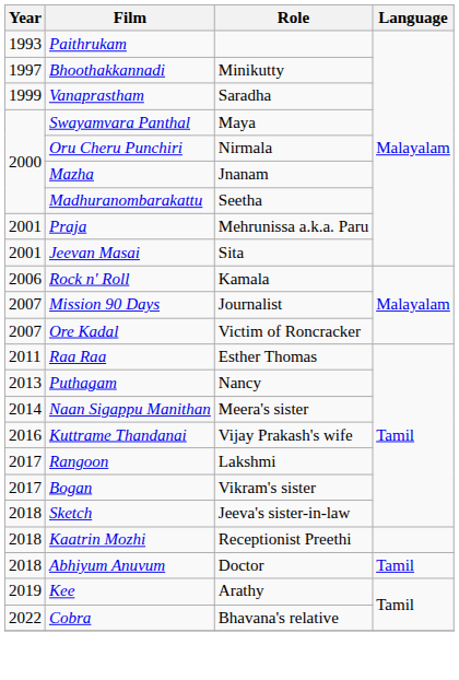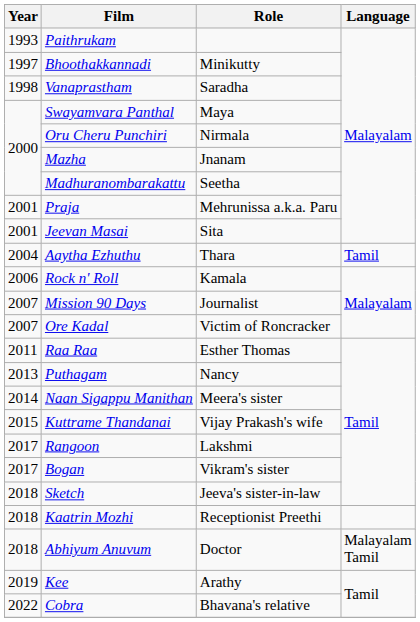 <table class="wikitable">
 <tr>
 <th>Year</th>
 <th>Film</th>
 <th>Role</th>
 <th>Language</th>
 </tr>
 <tr>
 <td>1993</td>
 <td><em><a href='#'>Paithrukam</a></em></td>
 <td></td>
 <td rowspan=9><a href='#'>Malayalam</a></td>
 </tr>
 <tr>
 <td>1997</td>
 <td><em><a href='#'>Bhoothakkannadi</a></em></td>
 <td>Minikutty</td>
 </tr>
 <tr>
-<td>1999</td>
+<td>1998</td>
 <td><em><a href='#'>Vanaprastham</a></em></td>
 <td>Saradha</td>
 </tr>
 <tr>
 <td rowspan="4">2000</td>
 <td><em><a href='#'>Swayamvara Panthal</a></em></td>
 <td>Maya</td>
 </tr>
 <tr>
 <td><em><a href='#'>Oru Cheru Punchiri</a></em></td>
 <td>Nirmala</td>
 </tr>
 <tr>
 <td><em><a href='#'>Mazha</a></em></td>
 <td>Jnanam</td>
 </tr>
 <tr>
 <td><em><a href='#'>Madhuranombarakattu</a></em></td>
 <td>Seetha</td>
 </tr>
 <tr>
 <td>2001</td>
 <td><em><a href='#'>Praja</a></em></td>
 <td>Mehrunissa a.k.a. Paru</td>
 </tr>
 <tr>
 <td>2001</td>
 <td><em><a href='#'>Jeevan Masai</a></em></td>
 <td>Sita</td>
+</tr>
+<tr>
+<td>2004</td>
+<td><em><a href='#'>Aaytha Ezhuthu</a></em></td>
+<td>Thara</td>
+<td><a href='#'>Tamil</a></td>
 </tr>
 <tr>
 <td>2006</td>
 <td><em><a href='#'>Rock n' Roll</a></em></td>
 <td>Kamala</td>
 <td rowspan=3><a href='#'>Malayalam</a></td>
 </tr>
 <tr>
 <td>2007</td>
 <td><em><a href='#'>Mission 90 Days</a></em></td>
 <td>Journalist</td>
 </tr>
 <tr>
 <td>2007</td>
 <td><em><a href='#'>Ore Kadal</a></em></td>
 <td>Victim of Roncracker</td>
 </tr>
 <tr>
 <td>2011</td>
 <td><em><a href='#'>Raa Raa</a></em></td>
 <td>Esther Thomas</td>
 <td rowspan=7><a href='#'>Tamil</a></td>
 </tr>
 <tr>
 <td>2013</td>
 <td><em><a href='#'>Puthagam</a></em></td>
 <td>Nancy</td>
 </tr>
 <tr>
 <td>2014</td>
 <td><em><a href='#'>Naan Sigappu Manithan</a></em></td>
 <td>Meera's sister</td>
 </tr>
 <tr>
-<td>2016</td>
+<td>2015</td>
 <td><em><a href='#'>Kuttrame Thandanai</a></em></td>
 <td>Vijay Prakash's wife</td>
 </tr>
 <tr>
 <td>2017</td>
 <td><em><a href='#'>Rangoon</a></em></td>
 <td>Lakshmi</td>
 </tr>
 <tr>
 <td>2017</td>
 <td><em><a href='#'>Bogan</a></em></td>
 <td>Vikram's sister</td>
 </tr>
 <tr>
 <td>2018</td>
 <td><em><a href='#'>Sketch</a></em></td>
 <td>Jeeva's sister-in-law</td>
 </tr>
 <tr>
 <td>2018</td>
 <td><em><a href='#'>Kaatrin Mozhi</a></em></td>
 <td>Receptionist Preethi</td>
 </tr>
 <tr>
 <td>2018</td>
 <td><em><a href='#'>Abhiyum Anuvum</a></em></td>
 <td>Doctor</td>
-<td><a href='#'>Tamil</a></td>
+<td>Malayalam<br> Tamil</td>
 </tr>
 <tr>
 <td>2019</td>
 <td><em><a href='#'>Kee</a></em></td>
 <td>Arathy</td>
 <td rowspan="2">Tamil</td>
 </tr>
 <tr>
 <td>2022</td>
 <td><em><a href='#'>Cobra</a></em></td>
 <td>Bhavana's relative</td>
 </tr>
 <tr>
 </tr>
 </table>
